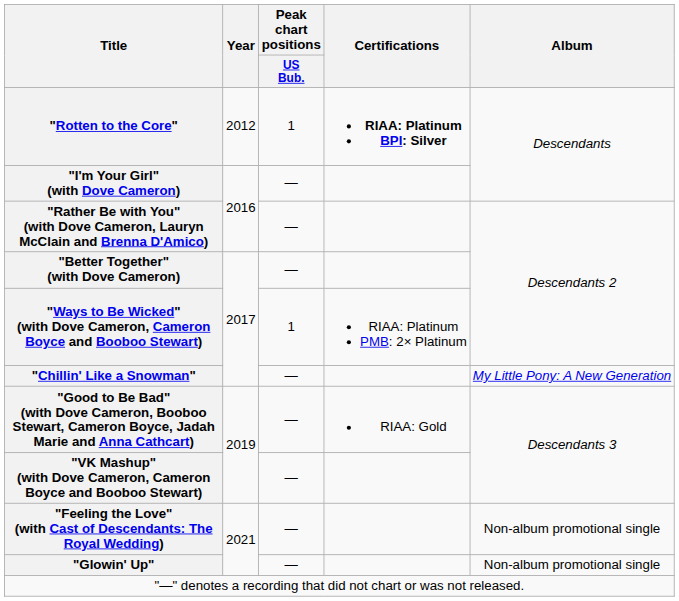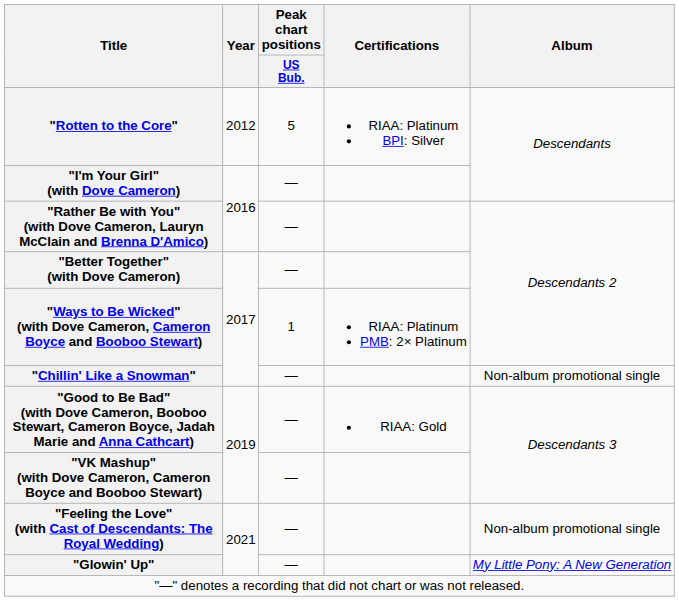 <table class="wikitable plainrowheaders" style="text-align:center">
 <tr>
 <th rowspan="2" scope="col" style="width:16em;">Title</th>
 <th rowspan="2" scope="col">Year</th>
 <th scope="col" colspan="1">Peak chart positions</th>
 <th rowspan="2">Certifications</th>
 <th rowspan="2" scope="col">Album</th>
 </tr>
 <tr>
 <th scope="col" style="width:3em;font-size:90%;"><a href='#'>US<br>Bub.</a><br></th>
 </tr>
 <tr>
 <th scope="row">"<a href='#'>Rotten to the Core</a>"</th>
 <td>2012</td>
-<td>1</td>
-<td><strong><br><ul><li>RIAA: Platinum</li><li><a href='#'>BPI</a>: Silver</li></ul></strong></td>
+<td>5</td>
+<td><br><ul><li>RIAA: Platinum</li><li><a href='#'>BPI</a>: Silver</li></ul></td>
 <td rowspan="2"><em>Descendants</em></td>
 </tr>
 <tr>
 <th scope="row">"I'm Your Girl"<br><span>(with <a href='#'>Dove Cameron</a>)</span></th>
 <td rowspan="2">2016</td>
 <td>—</td>
 <td></td>
 </tr>
 <tr>
 <th scope="row">"Rather Be with You"<br><span>(with Dove Cameron, Lauryn McClain and <a href='#'>Brenna D'Amico</a>)</span></th>
 <td>—</td>
 <td></td>
 <td rowspan="3"><em>Descendants 2</em></td>
 </tr>
 <tr>
 <th scope="row">"Better Together"<br><span> (with Dove Cameron)</span></th>
 <td rowspan="3">2017</td>
 <td>—</td>
 <td></td>
 </tr>
 <tr>
 <th scope="row">"<a href='#'>Ways to Be Wicked</a>"<br><span>(with Dove Cameron, <a href='#'>Cameron Boyce</a> and <a href='#'>Booboo Stewart</a>)</span></th>
 <td>1</td>
 <td><br><ul><li>RIAA: Platinum</li><li><a href='#'>PMB</a>: 2× Platinum</li></ul></td>
 </tr>
 <tr>
 <th scope="row">"<a href='#'>Chillin' Like a Snowman</a>"</th>
 <td>—</td>
 <td></td>
-<td><em><a href='#'>My Little Pony: A New Generation</a></em></td>
+<td>Non-album promotional single</td>
 </tr>
 <tr>
 <th scope="row">"Good to Be Bad"<br><span>(with Dove Cameron, Booboo Stewart, Cameron Boyce, Jadah Marie and <a href='#'>Anna Cathcart</a>)</span></th>
 <td rowspan="2">2019</td>
 <td>—</td>
 <td><br><ul><li>RIAA: Gold</li></ul></td>
 <td rowspan="2"><em>Descendants 3</em></td>
 </tr>
 <tr>
 <th scope="row">"VK Mashup"<br><span>(with Dove Cameron, Cameron Boyce and Booboo Stewart)</span></th>
 <td>—</td>
 <td></td>
 </tr>
 <tr>
 <th scope="row">"Feeling the Love"<br><span>(with <a href='#'>Cast of Descendants: The Royal Wedding</a>)</span></th>
 <td rowspan="2">2021</td>
 <td>—</td>
 <td></td>
 <td>Non-album promotional single</td>
 </tr>
 <tr>
 <th scope="row">"Glowin' Up"</th>
 <td>—</td>
 <td></td>
-<td>Non-album promotional single</td>
+<td><em><a href='#'>My Little Pony: A New Generation</a></em></td>
 </tr>
 <tr>
 <td colspan="5">"—" denotes a recording that did not chart or was not released.</td>
 </tr>
 </table>
